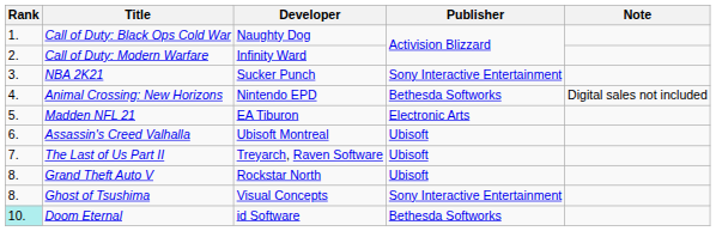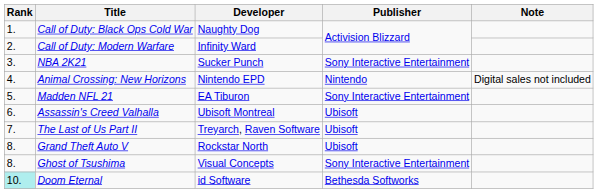 <table class="wikitable">
 <tr>
 <th>Rank</th>
 <th>Title</th>
 <th>Developer</th>
 <th>Publisher</th>
 <th>Note</th>
 </tr>
 <tr>
 <td>1.</td>
 <td><em><a href='#'>Call of Duty: Black Ops Cold War</a></em></td>
 <td><a href='#'>Naughty Dog</a></td>
 <td rowspan="2"><a href='#'>Activision Blizzard</a></td>
 <td></td>
 </tr>
 <tr>
 <td>2.</td>
 <td><em><a href='#'>Call of Duty: Modern Warfare</a></em></td>
 <td><a href='#'>Infinity Ward</a></td>
 <td></td>
 </tr>
 <tr>
 <td>3.</td>
 <td><em><a href='#'>NBA 2K21</a></em></td>
 <td><a href='#'>Sucker Punch</a></td>
 <td><a href='#'>Sony Interactive Entertainment</a></td>
 <td></td>
 </tr>
 <tr>
 <td>4.</td>
 <td><em><a href='#'>Animal Crossing: New Horizons</a></em></td>
 <td><a href='#'>Nintendo EPD</a></td>
-<td><a href='#'>Bethesda Softworks</a></td>
+<td><a href='#'>Nintendo</a></td>
 <td>Digital sales not included</td>
 </tr>
 <tr>
 <td>5.</td>
 <td><em><a href='#'>Madden NFL 21</a></em></td>
 <td><a href='#'>EA Tiburon</a></td>
-<td><a href='#'>Electronic Arts</a></td>
+<td><a href='#'>Sony Interactive Entertainment</a></td>
 <td></td>
 </tr>
 <tr>
 <td>6.</td>
 <td><em><a href='#'>Assassin's Creed Valhalla</a></em></td>
 <td><a href='#'>Ubisoft Montreal</a></td>
 <td><a href='#'>Ubisoft</a></td>
 <td></td>
 </tr>
 <tr>
 <td>7.</td>
 <td><em><a href='#'>The Last of Us Part II</a></em></td>
 <td><a href='#'>Treyarch</a>, <a href='#'>Raven Software</a></td>
 <td><a href='#'>Ubisoft</a></td>
 <td></td>
 </tr>
 <tr>
 <td>8.</td>
 <td><em><a href='#'>Grand Theft Auto V</a></em></td>
 <td><a href='#'>Rockstar North</a></td>
 <td><a href='#'>Ubisoft</a></td>
 <td></td>
 </tr>
 <tr>
 <td>8.</td>
 <td><em><a href='#'>Ghost of Tsushima</a></em></td>
 <td><a href='#'>Visual Concepts</a></td>
 <td><a href='#'>Sony Interactive Entertainment</a></td>
 <td></td>
 </tr>
 <tr>
 <td style="background: paleturquoise;">10.</td>
 <td><em><a href='#'>Doom Eternal</a></em></td>
 <td><a href='#'>id Software</a></td>
 <td><a href='#'>Bethesda Softworks</a></td>
 <td></td>
 </tr>
 </table>
